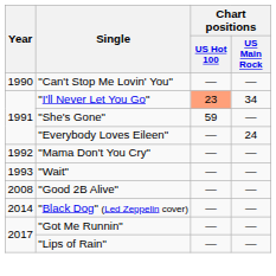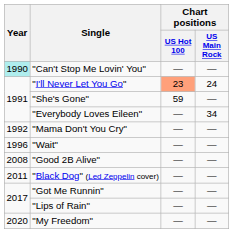 <table class="wikitable" style="text-align:center;">
 <tr>
 <th rowspan="2">Year</th>
 <th rowspan="2">Single</th>
 <th colspan="2">Chart positions</th>
 </tr>
 <tr style="font-size:smaller;">
 <th width="50"><a href='#'>US Hot 100</a></th>
 <th width="50"><a href='#'>US Main Rock</a></th>
 </tr>
 <tr>
-<td rowspan="1">1990</td>
+<td rowspan="1" style="background: paleturquoise;">1990</td>
 <td align="left">"Can't Stop Me Lovin' You"</td>
 <td>—</td>
 <td>—</td>
 </tr>
 <tr>
 <td rowspan="3">1991</td>
 <td align="left">"<a href='#'>I'll Never Let You Go</a>"</td>
 <td style="background: lightsalmon;">23</td>
-<td>34</td>
+<td>24</td>
 </tr>
 <tr>
 <td align="left">"She's Gone"</td>
 <td>59</td>
 <td>—</td>
 </tr>
 <tr>
 <td align="left">"Everybody Loves Eileen"</td>
 <td>—</td>
-<td>24</td>
+<td>34</td>
 </tr>
 <tr>
 <td>1992</td>
 <td align="left">"Mama Don't You Cry"</td>
 <td>—</td>
 <td>—</td>
 </tr>
 <tr>
-<td>1993</td>
+<td>1996</td>
 <td align="left">"Wait"</td>
 <td>—</td>
 <td>—</td>
 </tr>
 <tr>
 <td>2008</td>
 <td align="left">"Good 2B Alive"</td>
 <td>—</td>
 <td>—</td>
 </tr>
 <tr>
-<td>2014</td>
+<td>2011</td>
 <td align="left">"<a href='#'>Black Dog</a>" <small>(<a href='#'>Led Zeppelin</a> cover)</small></td>
 <td>—</td>
 <td>—</td>
 </tr>
 <tr>
 <td rowspan="2">2017</td>
 <td align="left">"Got Me Runnin"</td>
 <td>—</td>
 <td>—</td>
 </tr>
 <tr>
 <td align="left">"Lips of Rain"</td>
 <td>—</td>
 <td>—</td>
 </tr>
+<tr>
+<td>2020</td>
+<td align="left">"My Freedom"</td>
+<td>—</td>
+<td>—</td>
+</tr>
 </table>
